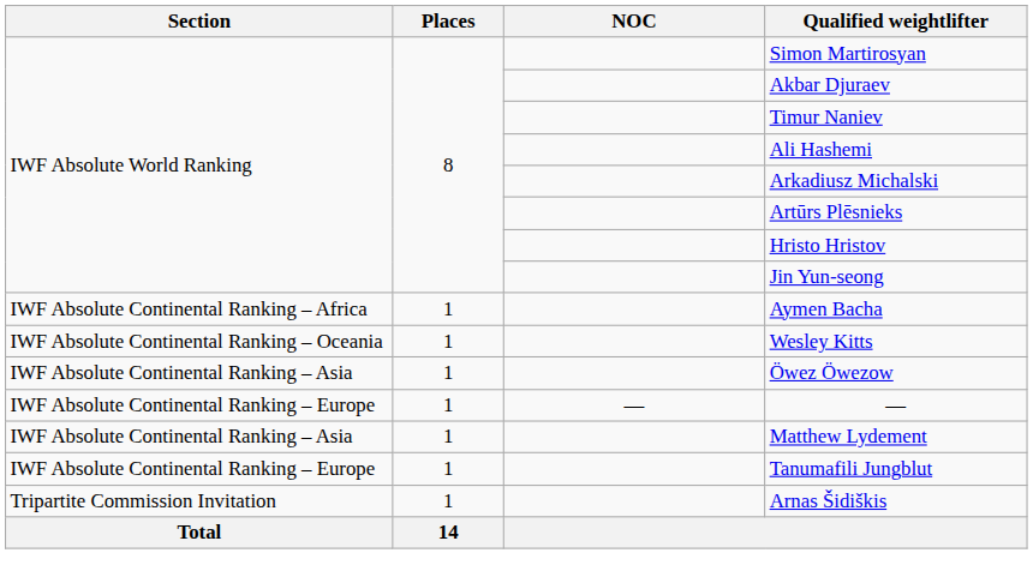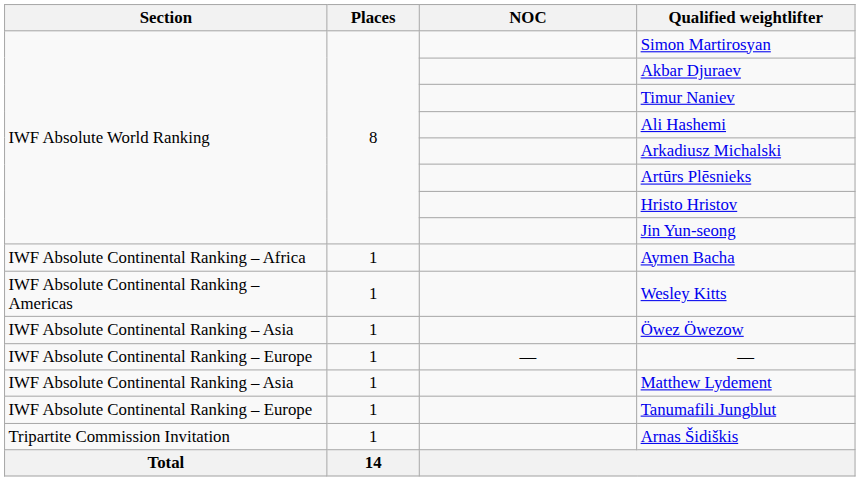 <table class="wikitable">
 <tr>
 <th width=300>Section</th>
 <th width=80>Places</th>
 <th width=200>NOC</th>
 <th width=200>Qualified weightlifter</th>
 </tr>
 <tr>
 <td rowspan=8>IWF Absolute World Ranking</td>
 <td rowspan=8 align=center>8</td>
 <td></td>
 <td><a href='#'>Simon Martirosyan</a></td>
 </tr>
 <tr>
 <td></td>
 <td><a href='#'>Akbar Djuraev</a></td>
 </tr>
 <tr>
 <td></td>
 <td><a href='#'>Timur Naniev</a></td>
 </tr>
 <tr>
 <td></td>
 <td><a href='#'>Ali Hashemi</a></td>
 </tr>
 <tr>
 <td></td>
 <td><a href='#'>Arkadiusz Michalski</a></td>
 </tr>
 <tr>
 <td></td>
 <td><a href='#'>Artūrs Plēsnieks</a></td>
 </tr>
 <tr>
 <td></td>
 <td><a href='#'>Hristo Hristov</a></td>
 </tr>
 <tr>
 <td></td>
 <td><a href='#'>Jin Yun-seong</a></td>
 </tr>
 <tr>
 <td>IWF Absolute Continental Ranking – Africa</td>
 <td align=center>1</td>
 <td></td>
 <td><a href='#'>Aymen Bacha</a></td>
 </tr>
 <tr>
-<td>IWF Absolute Continental Ranking – Oceania</td>
+<td>IWF Absolute Continental Ranking – Americas</td>
 <td align=center>1</td>
 <td></td>
 <td><a href='#'>Wesley Kitts</a></td>
 </tr>
 <tr>
 <td>IWF Absolute Continental Ranking – Asia</td>
 <td align=center>1</td>
 <td></td>
 <td><a href='#'>Öwez Öwezow</a></td>
 </tr>
 <tr>
 <td>IWF Absolute Continental Ranking – Europe</td>
 <td align=center>1</td>
 <td align=center>—</td>
 <td align=center>—</td>
 </tr>
 <tr>
 <td>IWF Absolute Continental Ranking – Asia</td>
 <td align=center>1</td>
 <td></td>
 <td><a href='#'>Matthew Lydement</a></td>
 </tr>
 <tr>
 <td>IWF Absolute Continental Ranking – Europe</td>
 <td align=center>1</td>
 <td></td>
 <td><a href='#'>Tanumafili Jungblut</a></td>
 </tr>
 <tr>
 <td>Tripartite Commission Invitation</td>
 <td align=center>1</td>
 <td></td>
 <td><a href='#'>Arnas Šidiškis</a></td>
 </tr>
 <tr>
 <th>Total</th>
 <th>14</th>
 <th colspan=2></th>
 </tr>
 </table>
